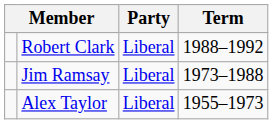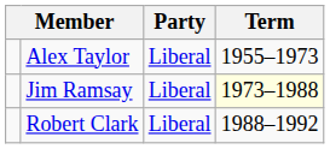 <table class="wikitable">
 <tr>
 <th colspan="2">Member</th>
 <th>Party</th>
 <th>Term</th>
 </tr>
 <tr>
 <td> </td>
-<td><a href='#'>Robert Clark</a></td>
+<td><a href='#'>Alex Taylor</a></td>
 <td><a href='#'>Liberal</a></td>
-<td>1988–1992</td>
+<td>1955–1973</td>
 </tr>
 <tr>
 <td> </td>
 <td><a href='#'>Jim Ramsay</a></td>
 <td><a href='#'>Liberal</a></td>
-<td>1973–1988</td>
+<td style="background: lightyellow;">1973–1988</td>
 </tr>
 <tr>
 <td> </td>
-<td><a href='#'>Alex Taylor</a></td>
+<td><a href='#'>Robert Clark</a></td>
 <td><a href='#'>Liberal</a></td>
-<td>1955–1973</td>
+<td>1988–1992</td>
 </tr>
 </table>
